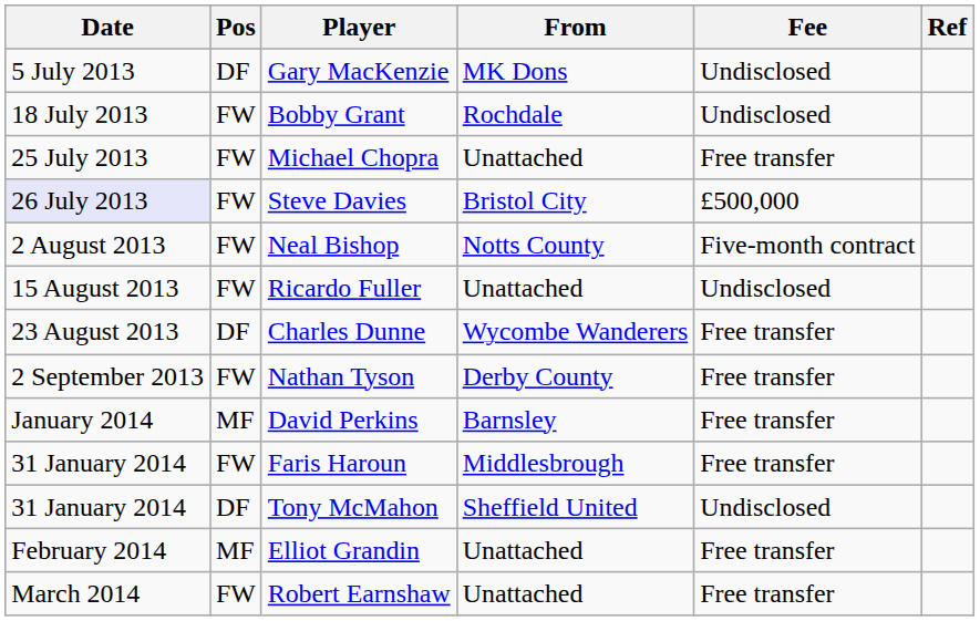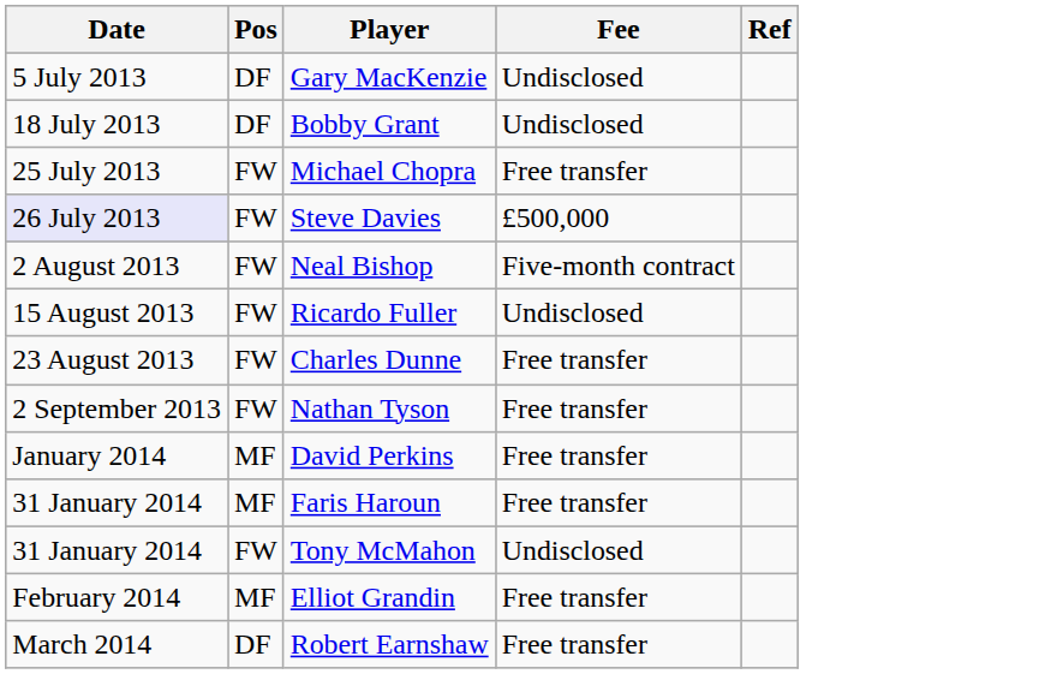 <table class="wikitable" style="font-size:95%;">
 <tr>
 <th>Date</th>
 <th>Pos</th>
 <th>Player</th>
-<th>From</th>
 <th>Fee</th>
 <th>Ref</th>
 </tr>
 <tr>
 <td>5 July 2013</td>
 <td>DF</td>
 <td> <a href='#'>Gary MacKenzie</a></td>
-<td><a href='#'>MK Dons</a></td>
 <td>Undisclosed</td>
 <td></td>
 </tr>
 <tr>
 <td>18 July 2013</td>
-<td>FW</td>
+<td>DF</td>
 <td> <a href='#'>Bobby Grant</a></td>
-<td><a href='#'>Rochdale</a></td>
 <td>Undisclosed</td>
 <td></td>
 </tr>
 <tr>
 <td>25 July 2013</td>
 <td>FW</td>
 <td> <a href='#'>Michael Chopra</a></td>
-<td>Unattached</td>
 <td>Free transfer</td>
 <td></td>
 </tr>
 <tr>
 <td style="background: lavender;">26 July 2013</td>
 <td>FW</td>
 <td> <a href='#'>Steve Davies</a></td>
-<td><a href='#'>Bristol City</a></td>
 <td>£500,000</td>
 <td></td>
 </tr>
 <tr>
 <td>2 August 2013</td>
 <td>FW</td>
 <td> <a href='#'>Neal Bishop</a></td>
-<td><a href='#'>Notts County</a></td>
 <td>Five-month contract</td>
 <td></td>
 </tr>
 <tr>
 <td>15 August 2013</td>
 <td>FW</td>
 <td> <a href='#'>Ricardo Fuller</a></td>
-<td>Unattached</td>
 <td>Undisclosed</td>
 <td></td>
 </tr>
 <tr>
 <td>23 August 2013</td>
-<td>DF</td>
+<td>FW</td>
 <td> <a href='#'>Charles Dunne</a></td>
-<td><a href='#'>Wycombe Wanderers</a></td>
 <td>Free transfer</td>
 <td></td>
 </tr>
 <tr>
 <td>2 September 2013</td>
 <td>FW</td>
 <td> <a href='#'>Nathan Tyson</a></td>
-<td><a href='#'>Derby County</a></td>
 <td>Free transfer</td>
 <td></td>
 </tr>
 <tr>
 <td>January 2014</td>
 <td>MF</td>
 <td> <a href='#'>David Perkins</a></td>
-<td><a href='#'>Barnsley</a></td>
+<td>Free transfer</td>
+<td></td>
+</tr>
+<tr>
+<td>31 January 2014</td>
+<td>MF</td>
+<td> <a href='#'>Faris Haroun</a></td>
 <td>Free transfer</td>
 <td></td>
 </tr>
 <tr>
 <td>31 January 2014</td>
 <td>FW</td>
-<td> <a href='#'>Faris Haroun</a></td>
-<td><a href='#'>Middlesbrough</a></td>
-<td>Free transfer</td>
-<td></td>
-</tr>
-<tr>
-<td>31 January 2014</td>
-<td>DF</td>
 <td> <a href='#'>Tony McMahon</a></td>
-<td><a href='#'>Sheffield United</a></td>
 <td>Undisclosed</td>
 <td></td>
 </tr>
 <tr>
 <td>February 2014</td>
 <td>MF</td>
 <td> <a href='#'>Elliot Grandin</a></td>
-<td>Unattached</td>
 <td>Free transfer</td>
 <td></td>
 </tr>
 <tr>
 <td>March 2014</td>
-<td>FW</td>
+<td>DF</td>
 <td> <a href='#'>Robert Earnshaw</a></td>
-<td>Unattached</td>
 <td>Free transfer</td>
 <td></td>
 </tr>
 </table>
